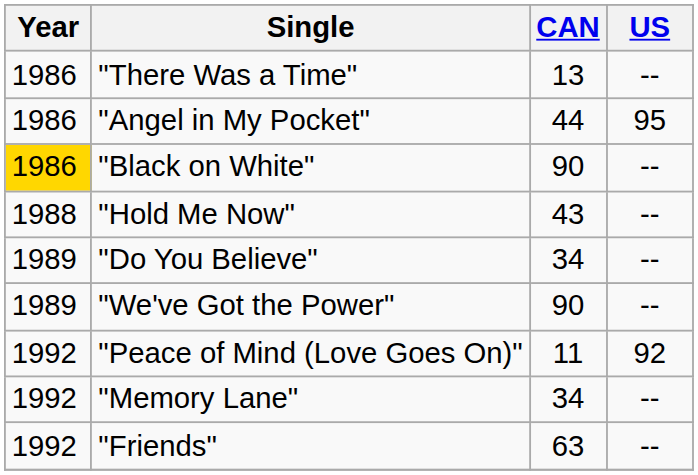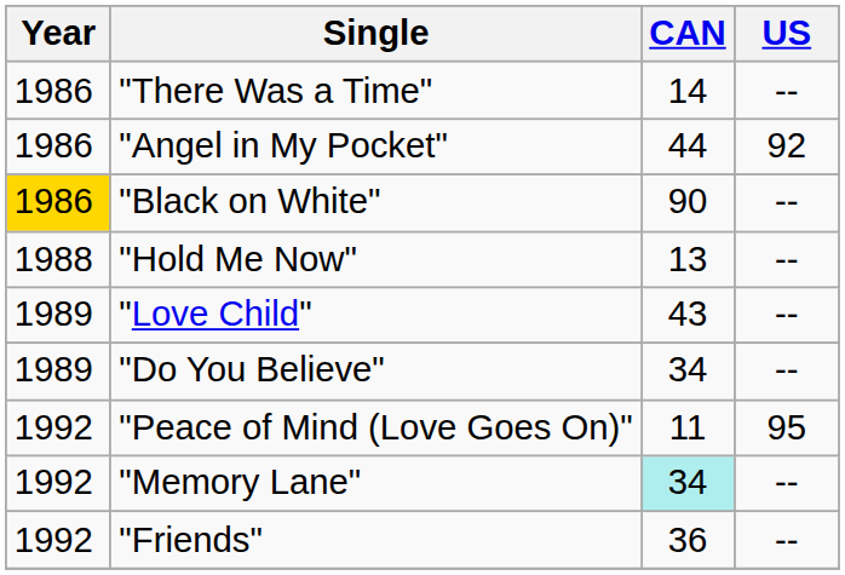 <table class="wikitable">
 <tr>
 <th width="40">Year</th>
 <th>Single</th>
 <th><a href='#'>CAN</a></th>
 <th width="40"><a href='#'>US</a></th>
 </tr>
 <tr>
 <td align="left" valign="top">1986</td>
 <td align="left" valign="top">"There Was a Time"</td>
-<td align="center" valign="top">13</td>
+<td align="center" valign="top">14</td>
 <td align="center" valign="top">--</td>
 </tr>
 <tr>
 <td align="left" valign="top">1986</td>
 <td align="left" valign="top">"Angel in My Pocket"</td>
 <td align="center" valign="top">44</td>
-<td align="center" valign="top">95</td>
+<td align="center" valign="top">92</td>
 </tr>
 <tr>
 <td align="left" valign="top" style="background: gold;">1986</td>
 <td align="left" valign="top">"Black on White"</td>
 <td align="center" valign="top">90</td>
 <td align="center" valign="top">--</td>
 </tr>
 <tr>
 <td align="left" valign="top">1988</td>
 <td align="left" valign="top">"Hold Me Now"</td>
+<td align="center" valign="top">13</td>
+<td align="center" valign="top">--</td>
+</tr>
+<tr>
+<td align="left" valign="top">1989</td>
+<td align="left" valign="top">"<a href='#'>Love Child</a>"</td>
 <td align="center" valign="top">43</td>
 <td align="center" valign="top">--</td>
 </tr>
 <tr>
 <td align="left" valign="top">1989</td>
 <td align="left" valign="top">"Do You Believe"</td>
 <td align="center" valign="top">34</td>
 <td align="center" valign="top">--</td>
 </tr>
 <tr>
-<td align="left" valign="top">1989</td>
-<td align="left" valign="top">"We've Got the Power"</td>
-<td align="center" valign="top">90</td>
-<td align="center" valign="top">--</td>
-</tr>
-<tr>
 <td align="left" valign="top">1992</td>
 <td align="left" valign="top">"Peace of Mind (Love Goes On)"</td>
 <td align="center" valign="top">11</td>
-<td align="center" valign="top">92</td>
+<td align="center" valign="top">95</td>
 </tr>
 <tr>
 <td align="left" valign="top">1992</td>
 <td align="left" valign="top">"Memory Lane"</td>
-<td align="center" valign="top">34</td>
+<td align="center" valign="top" style="background: paleturquoise;">34</td>
 <td align="center" valign="top">--</td>
 </tr>
 <tr>
 <td align="left" valign="top">1992</td>
 <td align="left" valign="top">"Friends"</td>
-<td align="center" valign="top">63</td>
+<td align="center" valign="top">36</td>
 <td align="center" valign="top">--</td>
 </tr>
 <tr>
 </tr>
 </table>
